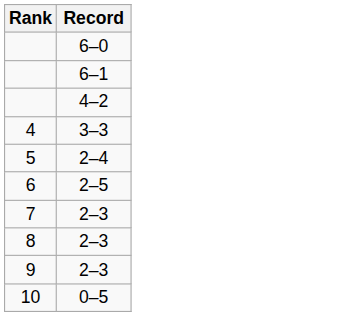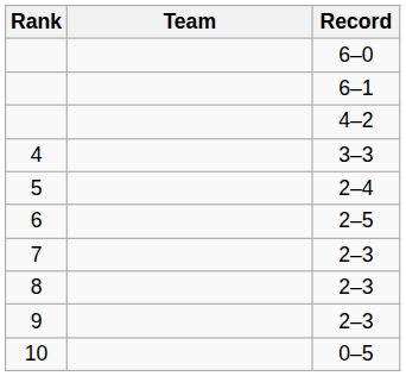 <table class="wikitable" style="text-align: center;">
 <tr>
 <th width=40>Rank</th>
+<th width=180>Team</th>
 <th width=60>Record</th>
 </tr>
 <tr>
 <td></td>
+<td align=left></td>
 <td>6–0</td>
 </tr>
 <tr>
 <td></td>
+<td align=left></td>
 <td>6–1</td>
 </tr>
 <tr>
 <td></td>
+<td align=left></td>
 <td>4–2</td>
 </tr>
 <tr>
 <td>4</td>
+<td align=left></td>
 <td>3–3</td>
 </tr>
 <tr>
 <td>5</td>
+<td align=left></td>
 <td>2–4</td>
 </tr>
 <tr>
 <td>6</td>
+<td align=left></td>
 <td>2–5</td>
 </tr>
 <tr>
 <td>7</td>
+<td align=left></td>
 <td>2–3</td>
 </tr>
 <tr>
 <td>8</td>
+<td align=left></td>
 <td>2–3</td>
 </tr>
 <tr>
 <td>9</td>
+<td align=left></td>
 <td>2–3</td>
 </tr>
 <tr>
 <td>10</td>
+<td align=left></td>
 <td>0–5</td>
 </tr>
 </table>
